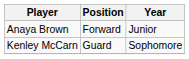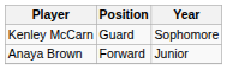 <table class="wikitable" border="1">
 <tr align=center>
 <th style= >Player</th>
 <th style= >Position</th>
 <th style= >Year</th>
 </tr>
 <tr>
+<td>Kenley McCarn</td>
+<td>Guard</td>
+<td>Sophomore</td>
+</tr>
+<tr>
 <td>Anaya Brown</td>
 <td>Forward</td>
 <td>Junior</td>
 </tr>
 <tr>
-<td>Kenley McCarn</td>
-<td>Guard</td>
-<td>Sophomore</td>
-</tr>
-<tr>
 </tr>
 </table>
